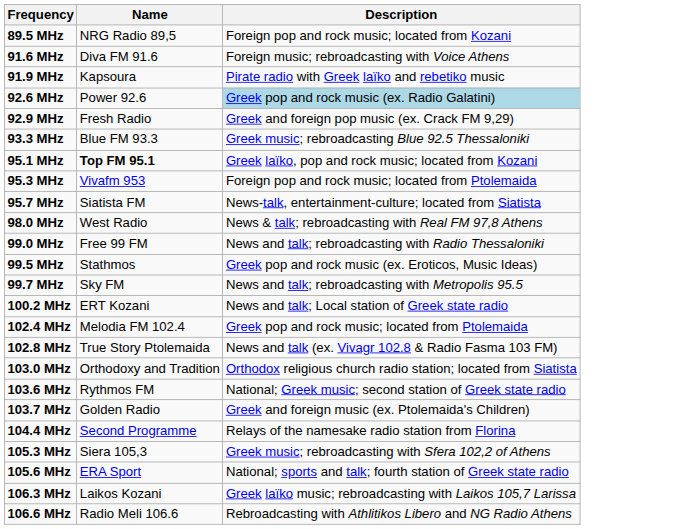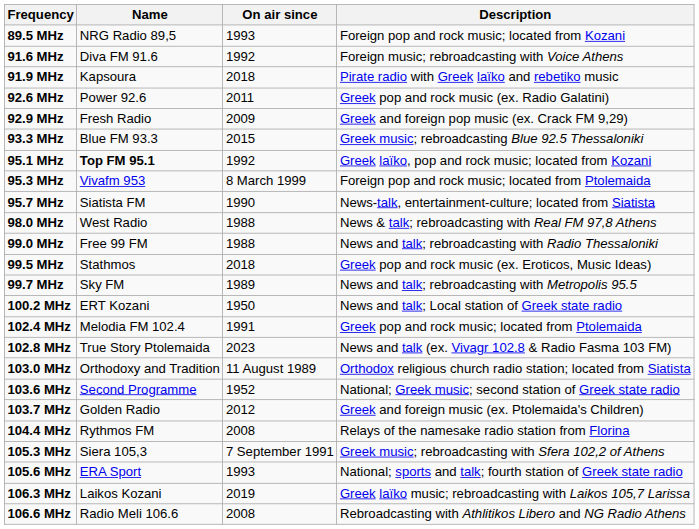 <table class="wikitable">
 <tr>
 <th>Frequency</th>
 <th>Name</th>
+<th>On air since</th>
 <th>Description</th>
 </tr>
 <tr>
 <td><strong>89.5 MHz</strong></td>
 <td>NRG Radio 89,5</td>
+<td>1993</td>
 <td>Foreign pop and rock music; located from <a href='#'>Kozani</a></td>
 </tr>
 <tr>
 <td><strong>91.6 MHz</strong></td>
 <td>Diva FM 91.6</td>
+<td>1992</td>
 <td>Foreign music; rebroadcasting with <em>Voice Athens</em></td>
 </tr>
 <tr>
 <td><strong>91.9 MHz</strong></td>
 <td>Kapsoura</td>
+<td>2018</td>
 <td><a href='#'>Pirate radio</a> with <a href='#'>Greek</a> <a href='#'>laïko</a> and <a href='#'>rebetiko</a> music</td>
 </tr>
 <tr>
 <td><strong>92.6 MHz</strong></td>
 <td>Power 92.6</td>
-<td style="background: lightblue;"><a href='#'>Greek</a> pop and rock music (ex. Radio Galatini)</td>
+<td>2011</td>
+<td><a href='#'>Greek</a> pop and rock music (ex. Radio Galatini)</td>
 </tr>
 <tr>
 <td><strong>92.9 MHz</strong></td>
 <td>Fresh Radio</td>
+<td>2009</td>
 <td><a href='#'>Greek</a> and foreign pop music (ex. Crack FM 9,29)</td>
 </tr>
 <tr>
 <td><strong>93.3 MHz</strong></td>
 <td>Blue FM 93.3</td>
+<td>2015</td>
 <td><a href='#'>Greek music</a>; rebroadcasting <em>Blue 92.5 Thessaloniki</em></td>
 </tr>
 <tr>
 <td><strong>95.1 MHz</strong></td>
 <td><strong>Top FM 95.1</strong></td>
+<td>1992</td>
 <td><a href='#'>Greek</a> <a href='#'>laïko</a>, pop and rock music; located from <a href='#'>Kozani</a></td>
 </tr>
 <tr>
 <td><strong>95.3 MHz</strong></td>
 <td><a href='#'>Vivafm 953</a></td>
+<td>8 March 1999</td>
 <td>Foreign pop and rock music; located from <a href='#'>Ptolemaida</a></td>
 </tr>
 <tr>
 <td><strong>95.7 MHz</strong></td>
 <td>Siatista FM</td>
+<td>1990</td>
 <td>News-<a href='#'>talk</a>, entertainment-culture; located from <a href='#'>Siatista</a></td>
 </tr>
 <tr>
 <td><strong>98.0 MHz</strong></td>
 <td>West Radio</td>
+<td>1988</td>
 <td>News & <a href='#'>talk</a>; rebroadcasting with <em>Real FM 97,8 Athens</em></td>
 </tr>
 <tr>
 <td><strong>99.0 MHz</strong></td>
 <td>Free 99 FM</td>
+<td>1988</td>
 <td>News and <a href='#'>talk</a>; rebroadcasting with <em>Radio Thessaloniki</em></td>
 </tr>
 <tr>
 <td><strong>99.5 MHz</strong></td>
 <td>Stathmos</td>
+<td>2018</td>
 <td><a href='#'>Greek</a> pop and rock music (ex. Eroticos, Music Ideas)</td>
 </tr>
 <tr>
 <td><strong>99.7 MHz</strong></td>
 <td>Sky FM</td>
+<td>1989</td>
 <td>News and <a href='#'>talk</a>; rebroadcasting with <em>Metropolis 95.5</em></td>
 </tr>
 <tr>
 <td><strong>100.2 MHz</strong></td>
 <td>ERT Kozani</td>
+<td>1950</td>
 <td>News and <a href='#'>talk</a>; Local station of <a href='#'>Greek state radio</a></td>
 </tr>
 <tr>
 <td><strong>102.4 MHz</strong></td>
 <td>Melodia FM 102.4</td>
+<td>1991</td>
 <td><a href='#'>Greek</a> pop and rock music; located from <a href='#'>Ptolemaida</a></td>
 </tr>
 <tr>
 <td><strong>102.8 MHz</strong></td>
 <td>True Story Ptolemaida</td>
+<td>2023</td>
 <td>News and <a href='#'>talk</a> (ex. <a href='#'>Vivagr 102.8</a> & Radio Fasma 103 FM)</td>
 </tr>
 <tr>
 <td><strong>103.0 MHz</strong></td>
 <td>Orthodoxy and Tradition</td>
+<td>11 August 1989</td>
 <td><a href='#'>Orthodox</a> religious church radio station; located from <a href='#'>Siatista</a></td>
 </tr>
 <tr>
 <td><strong>103.6 MHz</strong></td>
-<td>Rythmos FM</td>
+<td><a href='#'>Second Programme</a></td>
+<td>1952</td>
 <td>National; <a href='#'>Greek music</a>; second station of <a href='#'>Greek state radio</a></td>
 </tr>
 <tr>
 <td><strong>103.7 MHz</strong></td>
 <td>Golden Radio</td>
+<td>2012</td>
 <td><a href='#'>Greek</a> and foreign music (ex. Ptolemaida's Children)</td>
 </tr>
 <tr>
 <td><strong>104.4 MHz</strong></td>
-<td><a href='#'>Second Programme</a></td>
+<td>Rythmos FM</td>
+<td>2008</td>
 <td>Relays of the namesake radio station from <a href='#'>Florina</a></td>
 </tr>
 <tr>
 <td><strong>105.3 MHz</strong></td>
 <td>Siera 105,3</td>
+<td>7 September 1991</td>
 <td><a href='#'>Greek music</a>; rebroadcasting with <em>Sfera 102,2 of Athens</em></td>
 </tr>
 <tr>
 <td><strong>105.6 MHz</strong></td>
 <td><a href='#'>ERA Sport</a></td>
+<td>1993</td>
 <td>National; <a href='#'>sports</a> and <a href='#'>talk</a>; fourth station of <a href='#'>Greek state radio</a></td>
 </tr>
 <tr>
 <td><strong>106.3 MHz</strong></td>
 <td>Laikos Kozani</td>
+<td>2019</td>
 <td><a href='#'>Greek</a> <a href='#'>laïko</a> music; rebroadcasting with <em>Laikos 105,7 Larissa</em></td>
 </tr>
 <tr>
 <td><strong>106.6 MHz</strong></td>
 <td>Radio Meli 106.6</td>
+<td>2008</td>
 <td>Rebroadcasting with <em>Athlitikos Libero</em> and <em>NG Radio Athens</em></td>
 </tr>
 </table>
